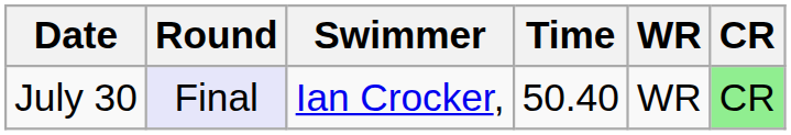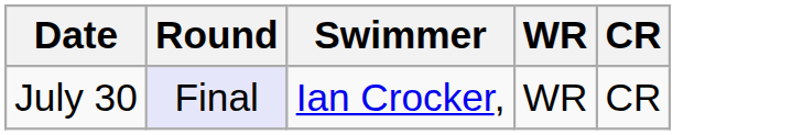 <table class="wikitable" style="text-align:center">
 <tr>
 <th>Date</th>
 <th>Round</th>
 <th>Swimmer</th>
-<th>Time</th>
 <th>WR</th>
 <th>CR</th>
 </tr>
 <tr>
 <td>July 30</td>
 <td style="background: lavender;">Final</td>
 <td align="left"><a href='#'>Ian Crocker</a>, <small>  </small></td>
-<td>50.40</td>
 <td>WR</td>
-<td style="background: lightgreen;">CR</td>
+<td>CR</td>
 </tr>
 </table>
